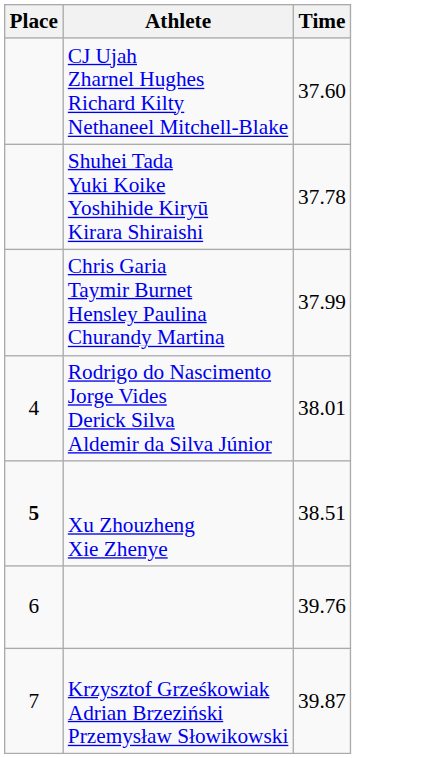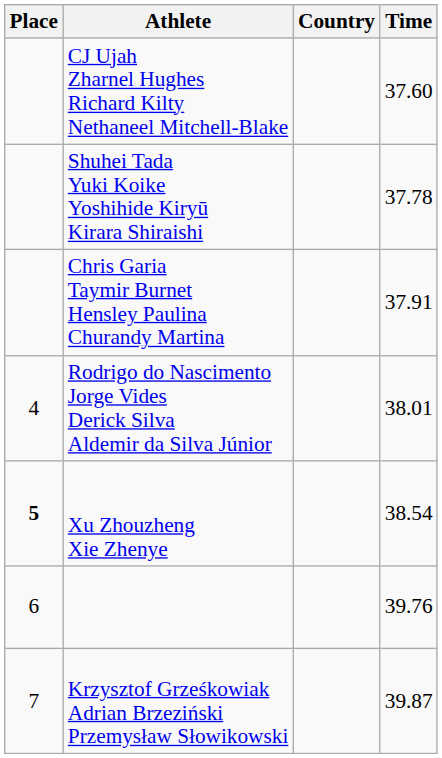 <table class="wikitable">
 <tr>
 <th>Place</th>
 <th>Athlete</th>
+<th>Country</th>
 <th>Time</th>
 </tr>
 <tr>
 <td align=center></td>
 <td><a href='#'>CJ Ujah</a><br><a href='#'>Zharnel Hughes</a><br><a href='#'>Richard Kilty</a><br><a href='#'>Nethaneel Mitchell-Blake</a></td>
+<td></td>
 <td>37.60</td>
 </tr>
 <tr>
 <td align=center></td>
 <td><a href='#'>Shuhei Tada</a><br><a href='#'>Yuki Koike</a><br><a href='#'>Yoshihide Kiryū</a><br><a href='#'>Kirara Shiraishi</a></td>
+<td></td>
 <td>37.78</td>
 </tr>
 <tr>
 <td align=center></td>
 <td><a href='#'>Chris Garia</a><br><a href='#'>Taymir Burnet</a><br><a href='#'>Hensley Paulina</a><br><a href='#'>Churandy Martina</a></td>
-<td>37.99</td>
+<td></td>
+<td>37.91</td>
 </tr>
 <tr>
 <td align=center>4</td>
 <td><a href='#'>Rodrigo do Nascimento</a><br><a href='#'>Jorge Vides</a><br><a href='#'>Derick Silva</a><br><a href='#'>Aldemir da Silva Júnior</a></td>
+<td></td>
 <td>38.01</td>
 </tr>
 <tr>
 <td align=center><strong>5</strong></td>
 <td><br><br><a href='#'>Xu Zhouzheng</a><br><a href='#'>Xie Zhenye</a></td>
-<td>38.51</td>
+<td></td>
+<td>38.54</td>
 </tr>
 <tr>
 <td align=center>6</td>
 <td><br><br><br></td>
+<td></td>
 <td>39.76</td>
 </tr>
 <tr>
 <td align=center>7</td>
 <td><br><a href='#'>Krzysztof Grześkowiak</a><br><a href='#'>Adrian Brzeziński</a><br><a href='#'>Przemysław Słowikowski</a></td>
+<td></td>
 <td>39.87</td>
 </tr>
 </table>
